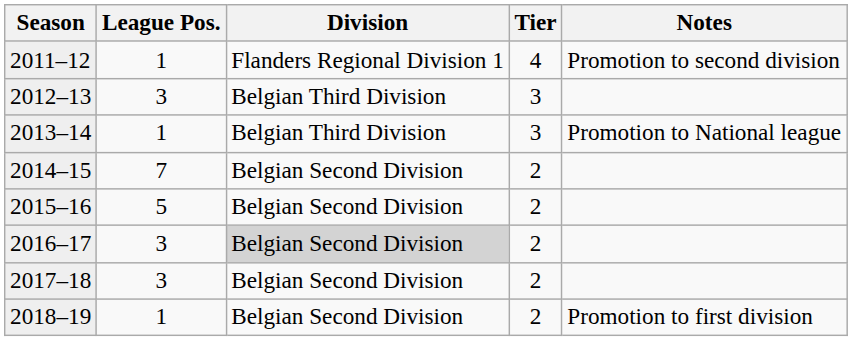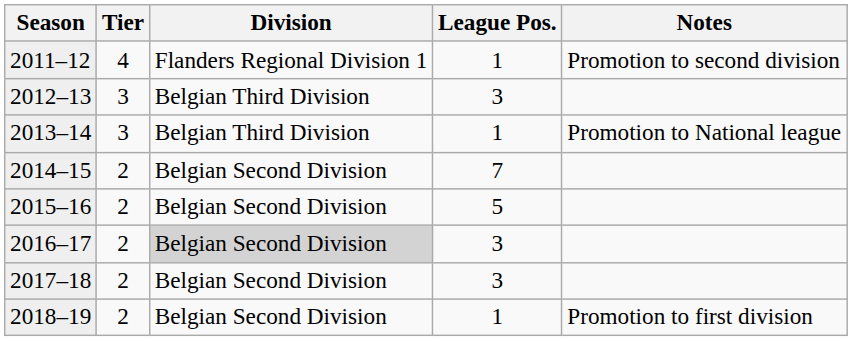 <table class="wikitable">
 <tr>
 <th>Season</th>
+<th>Tier</th>
+<th>Division</th>
 <th>League Pos.</th>
-<th>Division</th>
-<th>Tier</th>
 <th>Notes</th>
 </tr>
 <tr>
 <td style="background:#efefef;">2011–12</td>
+<td align="center">4</td>
+<td>Flanders Regional Division 1</td>
 <td align="center">1</td>
-<td>Flanders Regional Division 1</td>
-<td align="center">4</td>
 <td>Promotion to second division</td>
 </tr>
 <tr>
 <td style="background:#efefef;">2012–13</td>
 <td align="center">3</td>
 <td>Belgian Third Division</td>
 <td align="center">3</td>
 <td></td>
 </tr>
 <tr>
 <td style="background:#efefef;">2013–14</td>
+<td align="center">3</td>
+<td>Belgian Third Division</td>
 <td align="center">1</td>
-<td>Belgian Third Division</td>
-<td align="center">3</td>
 <td>Promotion to National league</td>
 </tr>
 <tr>
 <td style="background:#efefef;">2014–15</td>
+<td align="center">2</td>
+<td>Belgian Second Division</td>
 <td align="center">7</td>
-<td>Belgian Second Division</td>
-<td align="center">2</td>
 <td></td>
 </tr>
 <tr>
 <td style="background:#efefef;">2015–16</td>
+<td align="center">2</td>
+<td>Belgian Second Division</td>
 <td align="center">5</td>
-<td>Belgian Second Division</td>
-<td align="center">2</td>
 <td></td>
 </tr>
 <tr>
 <td style="background:#efefef;">2016–17</td>
+<td align="center">2</td>
+<td style="background: lightgrey;">Belgian Second Division</td>
 <td align="center">3</td>
-<td style="background: lightgrey;">Belgian Second Division</td>
-<td align="center">2</td>
 <td></td>
 </tr>
 <tr>
 <td style="background:#efefef;">2017–18</td>
+<td align="center">2</td>
+<td>Belgian Second Division</td>
 <td align="center">3</td>
-<td>Belgian Second Division</td>
-<td align="center">2</td>
 <td></td>
 </tr>
 <tr>
 <td style="background:#efefef;">2018–19</td>
+<td align="center">2</td>
+<td>Belgian Second Division</td>
 <td align="center">1</td>
-<td>Belgian Second Division</td>
-<td align="center">2</td>
 <td>Promotion to first division</td>
 </tr>
 </table>
